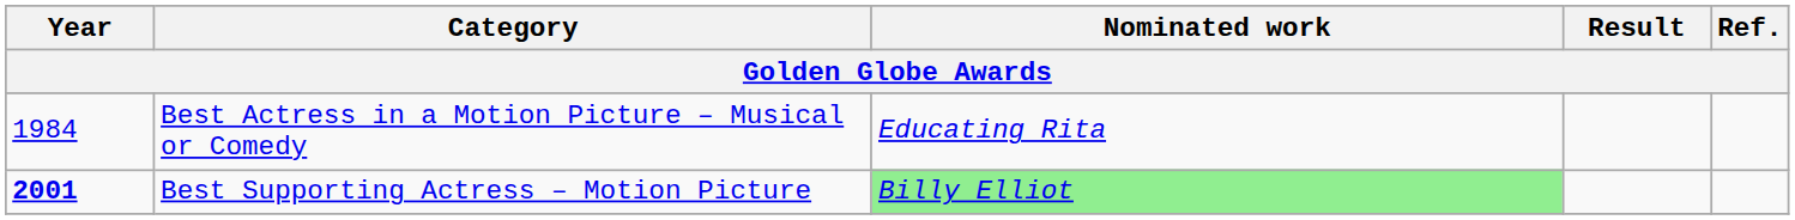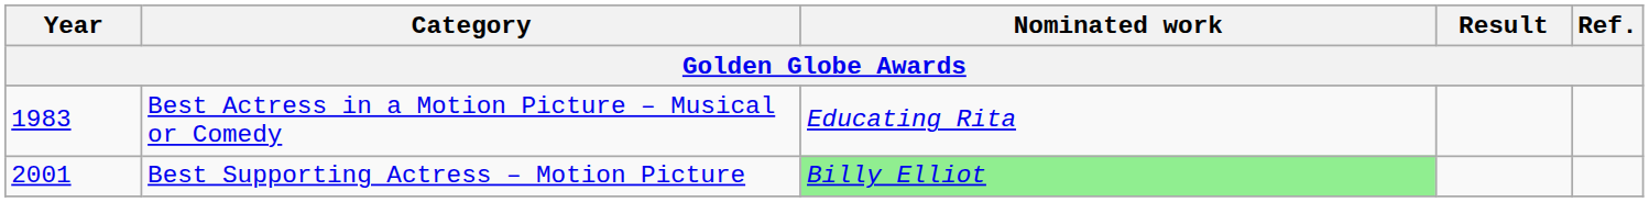 <table class="wikitable">
 <tr>
 <th scope="col" style="width:5em;">Year</th>
 <th scope="col" style="width:26em;">Category</th>
 <th scope="col" style="width:25em;">Nominated work</th>
 <th scope="col" style="width:5em;">Result</th>
 <th>Ref.</th>
 </tr>
 <tr>
 <th colspan="5"><a href='#'>Golden Globe Awards</a></th>
 </tr>
 <tr>
-<td><a href='#'>1984</a></td>
+<td><a href='#'>1983</a></td>
 <td><a href='#'>Best Actress in a Motion Picture – Musical or Comedy</a></td>
 <td><a href='#'><em>Educating Rita</em></a></td>
 <td></td>
 <td></td>
 </tr>
 <tr>
-<td><strong><a href='#'>2001</a></strong></td>
+<td><a href='#'>2001</a></td>
 <td><a href='#'>Best Supporting Actress – Motion Picture</a></td>
 <td style="background: lightgreen;"><a href='#'><em>Billy Elliot</em></a></td>
 <td></td>
 <td></td>
 </tr>
 </table>
